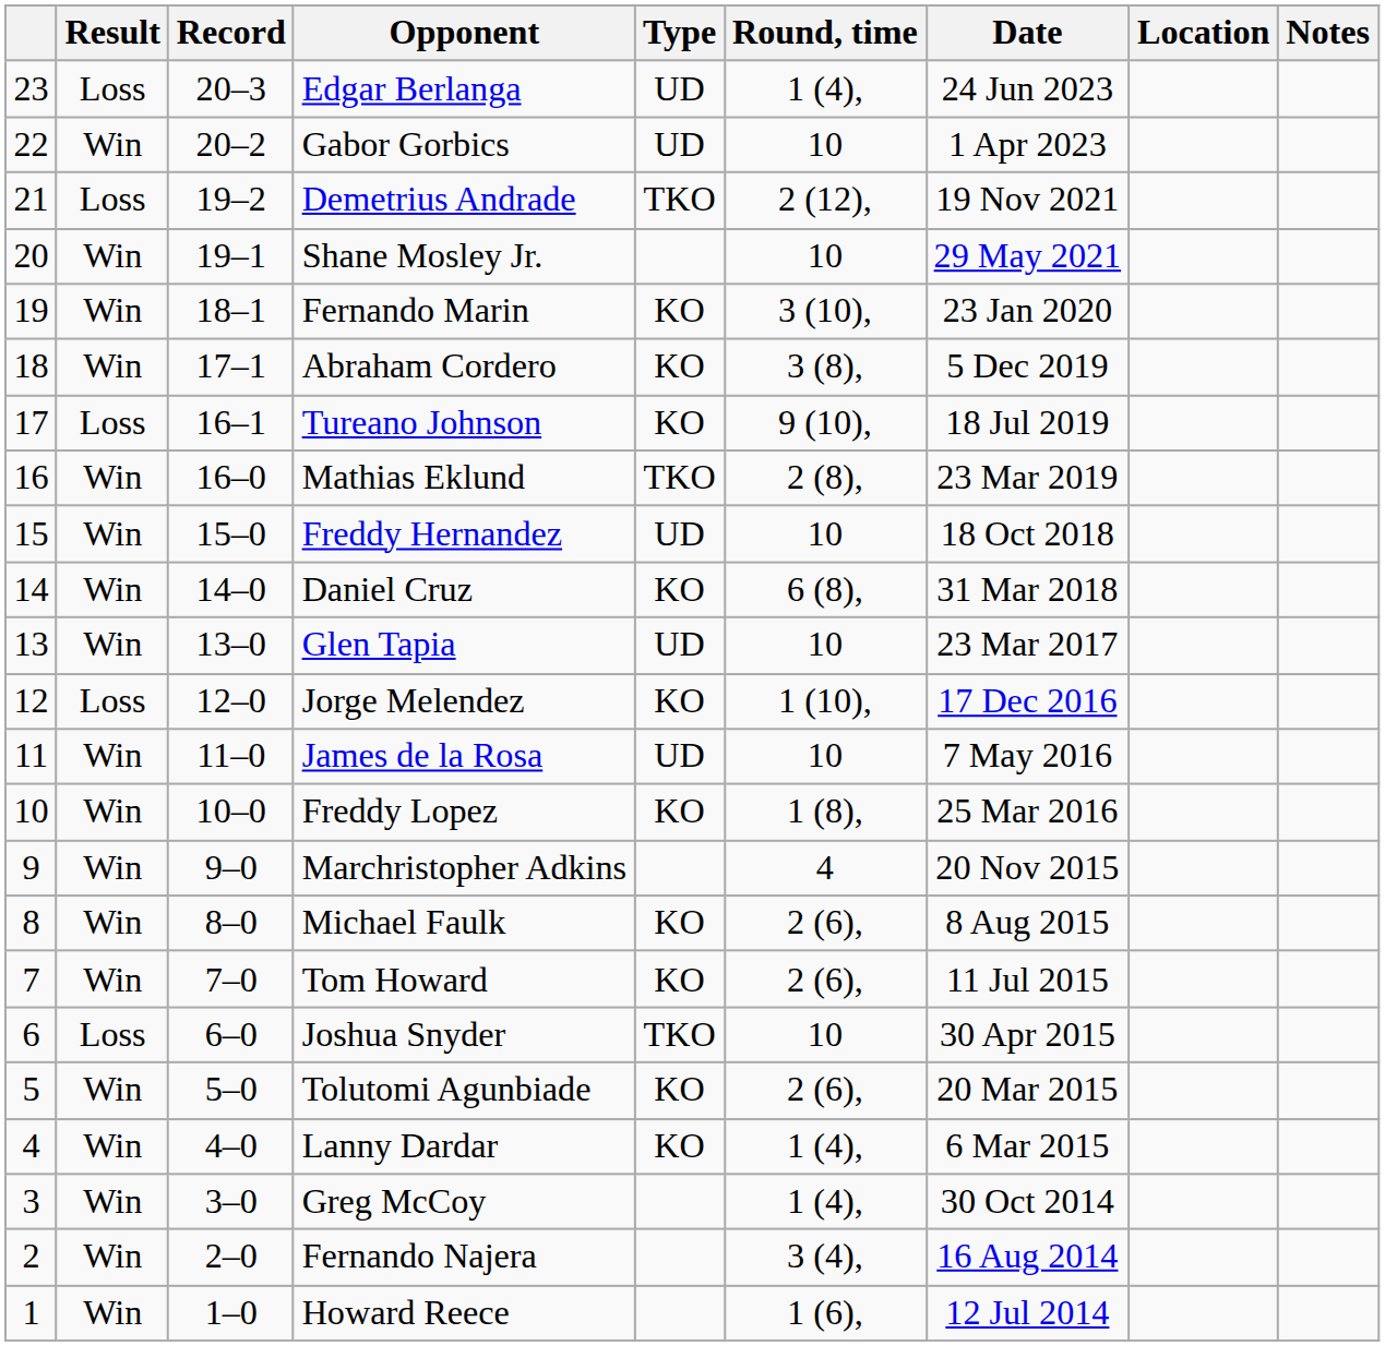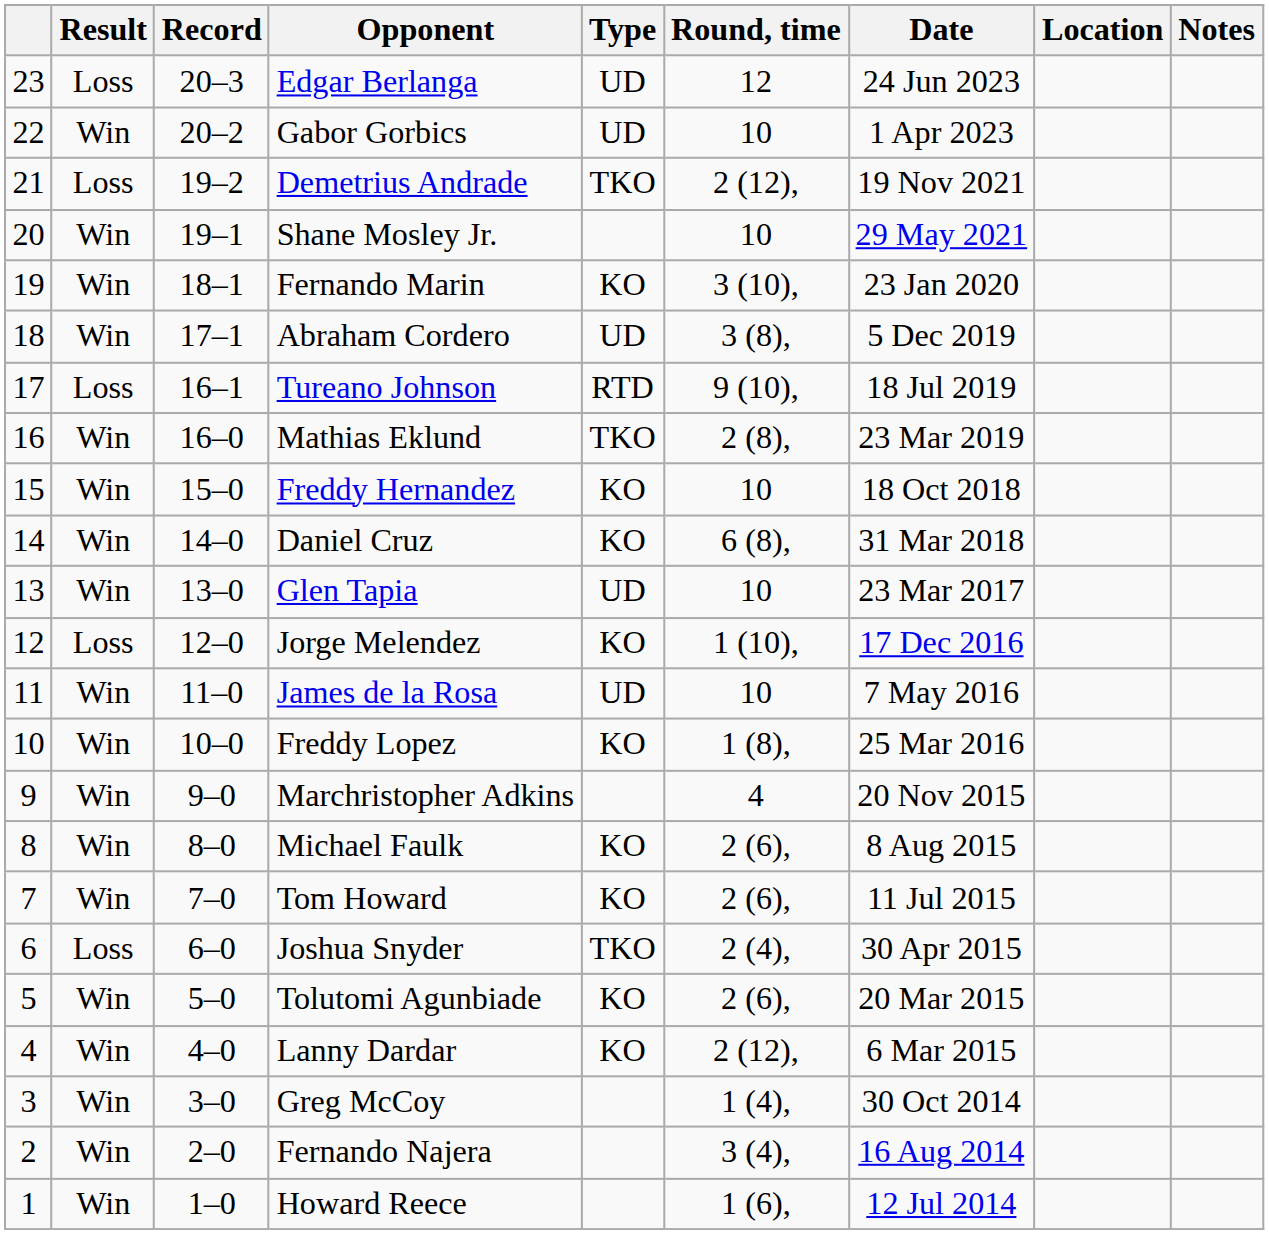 <table class="wikitable" style="text-align:center">
 <tr>
 <th></th>
 <th>Result</th>
 <th>Record</th>
 <th>Opponent</th>
 <th>Type</th>
 <th>Round, time</th>
 <th>Date</th>
 <th>Location</th>
 <th>Notes</th>
 </tr>
 <tr>
 <td>23</td>
 <td>Loss</td>
 <td>20–3</td>
 <td style="text-align:left;"> <a href='#'>Edgar Berlanga</a></td>
 <td>UD</td>
-<td>1 (4), </td>
+<td>12</td>
 <td>24 Jun 2023</td>
 <td style="text-align:left;"> </td>
 <td style="text-align:left;"></td>
 </tr>
 <tr>
 <td>22</td>
 <td>Win</td>
 <td>20–2</td>
 <td style="text-align:left;"> Gabor Gorbics</td>
 <td>UD</td>
 <td>10</td>
 <td>1 Apr 2023</td>
 <td style="text-align:left;"> </td>
 <td></td>
 </tr>
 <tr>
 <td>21</td>
 <td>Loss</td>
 <td>19–2</td>
 <td style="text-align:left;"> <a href='#'>Demetrius Andrade</a></td>
 <td>TKO</td>
 <td>2 (12), </td>
 <td>19 Nov 2021</td>
 <td style="text-align:left;"> </td>
 <td style="text-align:left;"></td>
 </tr>
 <tr>
 <td>20</td>
 <td>Win</td>
 <td>19–1</td>
 <td style="text-align:left;"> Shane Mosley Jr.</td>
 <td></td>
 <td>10</td>
 <td><a href='#'>29 May 2021</a></td>
 <td style="text-align:left;"></td>
 <td style="text-align:left;"></td>
 </tr>
 <tr>
 <td>19</td>
 <td>Win</td>
 <td>18–1</td>
 <td align=left> Fernando Marin</td>
 <td>KO</td>
 <td>3 (10), </td>
 <td>23 Jan 2020</td>
 <td align=left></td>
 <td></td>
 </tr>
 <tr>
 <td>18</td>
 <td>Win</td>
 <td>17–1</td>
 <td align=left> Abraham Cordero</td>
-<td>KO</td>
+<td>UD</td>
 <td>3 (8), </td>
 <td>5 Dec 2019</td>
 <td align=left> </td>
 <td></td>
 </tr>
 <tr>
 <td>17</td>
 <td>Loss</td>
 <td>16–1</td>
 <td align=left> <a href='#'>Tureano Johnson</a></td>
-<td>KO</td>
+<td>RTD</td>
 <td>9 (10), </td>
 <td>18 Jul 2019</td>
 <td align=left> </td>
 <td style="text-align:left;"></td>
 </tr>
 <tr>
 <td>16</td>
 <td>Win</td>
 <td>16–0</td>
 <td align=left> Mathias Eklund</td>
 <td>TKO</td>
 <td>2 (8), </td>
 <td>23 Mar 2019</td>
 <td align=left> </td>
 <td></td>
 </tr>
 <tr>
 <td>15</td>
 <td>Win</td>
 <td>15–0</td>
 <td align=left> <a href='#'>Freddy Hernandez</a></td>
-<td>UD</td>
+<td>KO</td>
 <td>10</td>
 <td>18 Oct 2018</td>
 <td align=left> </td>
 <td style="text-align:left;"></td>
 </tr>
 <tr>
 <td>14</td>
 <td>Win</td>
 <td>14–0</td>
 <td align=left> Daniel Cruz</td>
 <td>KO</td>
 <td>6 (8), </td>
 <td>31 Mar 2018</td>
 <td align=left> </td>
 <td></td>
 </tr>
 <tr>
 <td>13</td>
 <td>Win</td>
 <td>13–0</td>
 <td align=left> <a href='#'>Glen Tapia</a></td>
 <td>UD</td>
 <td>10</td>
 <td>23 Mar 2017</td>
 <td align=left> </td>
 <td style="text-align:left;"></td>
 </tr>
 <tr>
 <td>12</td>
 <td>Loss</td>
 <td>12–0</td>
 <td align=left> Jorge Melendez</td>
 <td>KO</td>
 <td>1 (10), </td>
 <td><a href='#'>17 Dec 2016</a></td>
 <td align=left> </td>
 <td></td>
 </tr>
 <tr>
 <td>11</td>
 <td>Win</td>
 <td>11–0</td>
 <td align=left> <a href='#'>James de la Rosa</a></td>
 <td>UD</td>
 <td>10</td>
 <td>7 May 2016</td>
 <td align=left> </td>
 <td></td>
 </tr>
 <tr>
 <td>10</td>
 <td>Win</td>
 <td>10–0</td>
 <td align=left> Freddy Lopez</td>
 <td>KO</td>
 <td>1 (8), </td>
 <td>25 Mar 2016</td>
 <td align=left> </td>
 <td></td>
 </tr>
 <tr>
 <td>9</td>
 <td>Win</td>
 <td>9–0</td>
 <td align=left> Marchristopher Adkins</td>
 <td></td>
 <td>4</td>
 <td>20 Nov 2015</td>
 <td align=left> </td>
 <td></td>
 </tr>
 <tr>
 <td>8</td>
 <td>Win</td>
 <td>8–0</td>
 <td align=left> Michael Faulk</td>
 <td>KO</td>
 <td>2 (6), </td>
 <td>8 Aug 2015</td>
 <td align=left> </td>
 <td></td>
 </tr>
 <tr>
 <td>7</td>
 <td>Win</td>
 <td>7–0</td>
 <td align=left> Tom Howard</td>
 <td>KO</td>
 <td>2 (6), </td>
 <td>11 Jul 2015</td>
 <td align=left> </td>
 <td></td>
 </tr>
 <tr>
 <td>6</td>
 <td>Loss</td>
 <td>6–0</td>
 <td align=left> Joshua Snyder</td>
 <td>TKO</td>
-<td>10</td>
+<td>2 (4), </td>
 <td>30 Apr 2015</td>
 <td align=left> </td>
 <td></td>
 </tr>
 <tr>
 <td>5</td>
 <td>Win</td>
 <td>5–0</td>
 <td align=left> Tolutomi Agunbiade</td>
 <td>KO</td>
 <td>2 (6), </td>
 <td>20 Mar 2015</td>
 <td align=left> </td>
 <td></td>
 </tr>
 <tr>
 <td>4</td>
 <td>Win</td>
 <td>4–0</td>
 <td align=left> Lanny Dardar</td>
 <td>KO</td>
-<td>1 (4), </td>
+<td>2 (12), </td>
 <td>6 Mar 2015</td>
 <td align=left> </td>
 <td></td>
 </tr>
 <tr>
 <td>3</td>
 <td>Win</td>
 <td>3–0</td>
 <td align=left> Greg McCoy</td>
 <td></td>
 <td>1 (4), </td>
 <td>30 Oct 2014</td>
 <td align=left> </td>
 <td></td>
 </tr>
 <tr>
 <td>2</td>
 <td>Win</td>
 <td>2–0</td>
 <td style="text-align:left;"> Fernando Najera</td>
 <td></td>
 <td>3 (4), </td>
 <td><a href='#'>16 Aug 2014</a></td>
 <td style="text-align:left;"> </td>
 <td></td>
 </tr>
 <tr>
 <td>1</td>
 <td>Win</td>
 <td>1–0</td>
 <td style="text-align:left;"> Howard Reece</td>
 <td></td>
 <td>1 (6), </td>
 <td><a href='#'>12 Jul 2014</a></td>
 <td style="text-align:left;"> </td>
 <td></td>
 </tr>
 </table>
